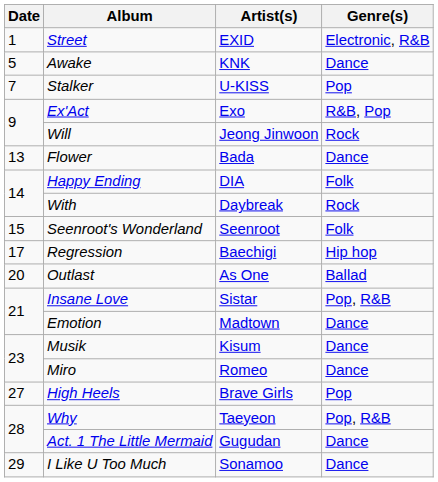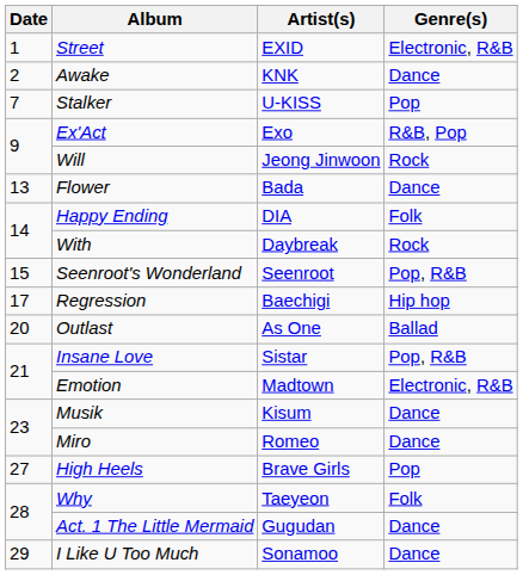 <table class="wikitable">
 <tr>
 <th>Date</th>
 <th>Album</th>
 <th>Artist(s)</th>
 <th>Genre(s)</th>
 </tr>
 <tr>
 <td>1</td>
 <td><em><a href='#'>Street</a></em></td>
 <td><a href='#'>EXID</a></td>
 <td><a href='#'>Electronic</a>, <a href='#'>R&B</a></td>
 </tr>
 <tr>
-<td>5</td>
+<td>2</td>
 <td><em>Awake</em></td>
 <td><a href='#'>KNK</a></td>
 <td><a href='#'>Dance</a></td>
 </tr>
 <tr>
 <td>7</td>
 <td><em>Stalker</em></td>
 <td><a href='#'>U-KISS</a></td>
 <td><a href='#'>Pop</a></td>
 </tr>
 <tr>
 <td rowspan="2">9</td>
 <td><em><a href='#'>Ex'Act</a></em></td>
 <td><a href='#'>Exo</a></td>
 <td><a href='#'>R&B</a>, <a href='#'>Pop</a></td>
 </tr>
 <tr>
 <td><em>Will</em></td>
 <td><a href='#'>Jeong Jinwoon</a></td>
 <td><a href='#'>Rock</a></td>
 </tr>
 <tr>
 <td>13</td>
 <td><em>Flower</em></td>
 <td><a href='#'>Bada</a></td>
 <td><a href='#'>Dance</a></td>
 </tr>
 <tr>
 <td rowspan="2">14</td>
 <td><em><a href='#'>Happy Ending</a></em></td>
 <td><a href='#'>DIA</a></td>
 <td><a href='#'>Folk</a></td>
 </tr>
 <tr>
 <td><em>With</em></td>
 <td><a href='#'>Daybreak</a></td>
 <td><a href='#'>Rock</a></td>
 </tr>
 <tr>
 <td>15</td>
 <td><em>Seenroot's Wonderland</em></td>
 <td><a href='#'>Seenroot</a></td>
-<td><a href='#'>Folk</a></td>
+<td><a href='#'>Pop</a>, <a href='#'>R&B</a></td>
 </tr>
 <tr>
 <td>17</td>
 <td><em>Regression</em></td>
 <td><a href='#'>Baechigi</a></td>
 <td><a href='#'>Hip hop</a></td>
 </tr>
 <tr>
 <td>20</td>
 <td><em>Outlast</em></td>
 <td><a href='#'>As One</a></td>
 <td><a href='#'>Ballad</a></td>
 </tr>
 <tr>
 <td rowspan="2">21</td>
 <td><em><a href='#'>Insane Love</a></em></td>
 <td><a href='#'>Sistar</a></td>
 <td><a href='#'>Pop</a>, <a href='#'>R&B</a></td>
 </tr>
 <tr>
 <td><em>Emotion</em></td>
 <td><a href='#'>Madtown</a></td>
-<td><a href='#'>Dance</a></td>
+<td><a href='#'>Electronic</a>, <a href='#'>R&B</a></td>
 </tr>
 <tr>
 <td rowspan="2">23</td>
 <td><em>Musik</em></td>
 <td><a href='#'>Kisum</a></td>
 <td><a href='#'>Dance</a></td>
 </tr>
 <tr>
 <td><em>Miro</em></td>
 <td><a href='#'>Romeo</a></td>
 <td><a href='#'>Dance</a></td>
 </tr>
 <tr>
 <td>27</td>
 <td><em><a href='#'>High Heels</a></em></td>
 <td><a href='#'>Brave Girls</a></td>
 <td><a href='#'>Pop</a></td>
 </tr>
 <tr>
 <td rowspan="2">28</td>
 <td><em><a href='#'>Why</a></em></td>
 <td><a href='#'>Taeyeon</a></td>
-<td><a href='#'>Pop</a>, <a href='#'>R&B</a></td>
+<td><a href='#'>Folk</a></td>
 </tr>
 <tr>
 <td><em><a href='#'>Act. 1 The Little Mermaid</a></em></td>
 <td><a href='#'>Gugudan</a></td>
 <td><a href='#'>Dance</a></td>
 </tr>
 <tr>
 <td>29</td>
 <td><em>I Like U Too Much</em></td>
 <td><a href='#'>Sonamoo</a></td>
 <td><a href='#'>Dance</a></td>
 </tr>
 </table>
